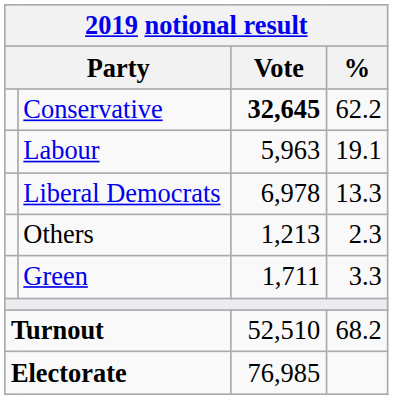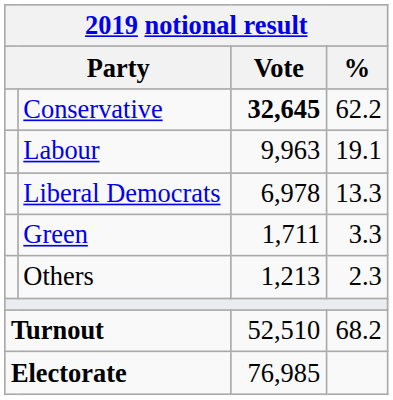 <table class="wikitable">
 <tr>
 <th colspan="4"><a href='#'>2019</a> <a href='#'>notional result</a></th>
 </tr>
 <tr>
 <th bgcolor="#DDDDFF" width="130px" colspan="2">Party</th>
 <th bgcolor="#DDDDFF" width="50px">Vote</th>
 <th bgcolor="#DDDDFF" width="30px">%</th>
 </tr>
 <tr>
 <td></td>
 <td><a href='#'>Conservative</a></td>
 <td align=right><strong>32,645</strong></td>
 <td align=right>62.2</td>
 </tr>
 <tr>
 <td></td>
 <td><a href='#'>Labour</a></td>
-<td align=right>5,963</td>
+<td align=right>9,963</td>
 <td align=right>19.1</td>
 </tr>
 <tr>
 <td></td>
 <td><a href='#'>Liberal Democrats</a></td>
 <td align=right>6,978</td>
 <td align=right>13.3</td>
 </tr>
 <tr>
 <td></td>
+<td><a href='#'>Green</a></td>
+<td align=right>1,711</td>
+<td align=right>3.3</td>
+</tr>
+<tr>
+<td></td>
 <td>Others</td>
 <td align=right>1,213</td>
 <td align=right>2.3</td>
-</tr>
-<tr>
-<td></td>
-<td><a href='#'>Green</a></td>
-<td align=right>1,711</td>
-<td align=right>3.3</td>
 </tr>
 <tr>
 <td colspan="4" bgcolor="#EAECF0"></td>
 </tr>
 <tr>
 <td colspan="2"><strong>Turnout</strong></td>
 <td align=right>52,510</td>
 <td align=right>68.2</td>
 </tr>
 <tr>
 <td colspan="2"><strong>Electorate</strong></td>
 <td align=right>76,985</td>
 </tr>
 </table>
